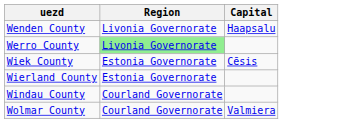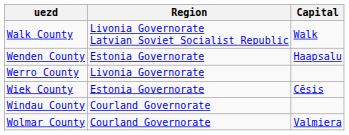 <table class="wikitable sortable">
 <tr>
 <th>uezd</th>
 <th>Region</th>
 <th>Capital</th>
 </tr>
 <tr>
+<td><a href='#'>Walk County</a></td>
+<td><a href='#'>Livonia Governorate</a><br><a href='#'>Latvian Soviet Socialist Republic</a></td>
+<td><a href='#'>Walk</a></td>
+</tr>
+<tr>
 <td><a href='#'>Wenden County</a></td>
-<td><a href='#'>Livonia Governorate</a></td>
+<td><a href='#'>Estonia Governorate</a></td>
 <td><a href='#'>Haapsalu</a></td>
 </tr>
 <tr>
 <td><a href='#'>Werro County</a></td>
-<td style="background: lightgreen;"><a href='#'>Livonia Governorate</a></td>
+<td><a href='#'>Livonia Governorate</a></td>
 <td></td>
 </tr>
 <tr>
 <td><a href='#'>Wiek County</a></td>
 <td><a href='#'>Estonia Governorate</a></td>
 <td><a href='#'>Cēsis</a></td>
-</tr>
-<tr>
-<td><a href='#'>Wierland County</a></td>
-<td><a href='#'>Estonia Governorate</a></td>
-<td></td>
 </tr>
 <tr>
 <td><a href='#'>Windau County</a></td>
 <td><a href='#'>Courland Governorate</a></td>
 <td></td>
 </tr>
 <tr>
 <td><a href='#'>Wolmar County</a></td>
 <td><a href='#'>Courland Governorate</a></td>
 <td><a href='#'>Valmiera</a></td>
 </tr>
 </table>
